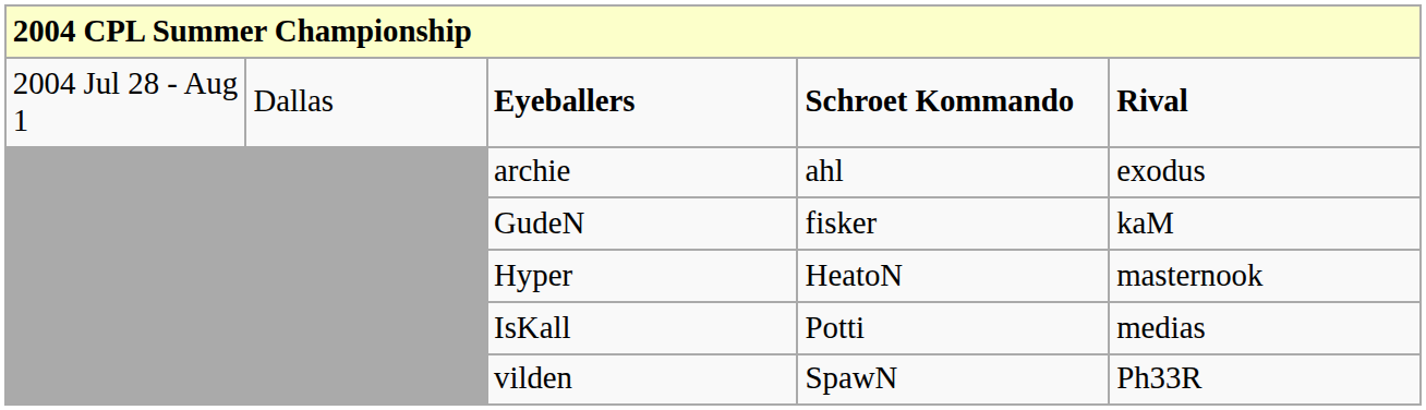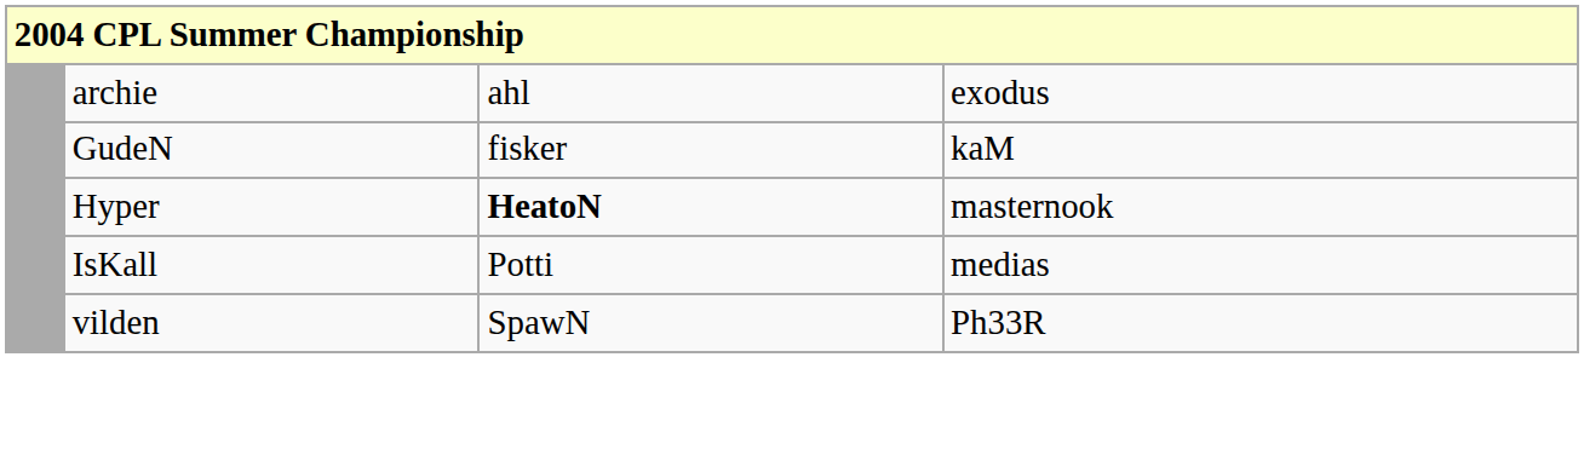 <table class="wikitable collapsible collapsed"  style="font-size:90%; margin:0; width:650px;">
 <tr>
 <th colspan="5" style="background:#fcffca;text-align:left;">2004 CPL Summer Championship</th>
-</tr>
-<tr>
-<td style="width:17%;">2004 Jul 28 - Aug 1</td>
-<td style="width:17%;"> Dallas</td>
-<td style="width:22%;"> <strong>Eyeballers</strong></td>
-<td style="width:22%;"> <strong>Schroet Kommando</strong></td>
-<td style="width:22%;"> <strong>Rival</strong></td>
 </tr>
 <tr>
 <td colspan="2" rowspan="5" style="background:#aaa;"></td>
 <td> archie</td>
 <td> ahl</td>
 <td> exodus</td>
 </tr>
 <tr>
 <td> GudeN</td>
 <td> fisker</td>
 <td> kaM</td>
 </tr>
 <tr>
 <td> Hyper</td>
-<td> HeatoN</td>
+<td><strong> HeatoN</strong></td>
 <td> masternook</td>
 </tr>
 <tr>
 <td> IsKall</td>
 <td> Potti</td>
 <td> medias</td>
 </tr>
 <tr>
 <td> vilden</td>
 <td> SpawN</td>
 <td> Ph33R</td>
 </tr>
 </table>
